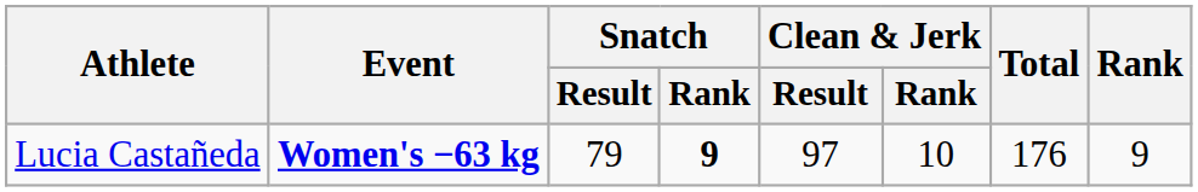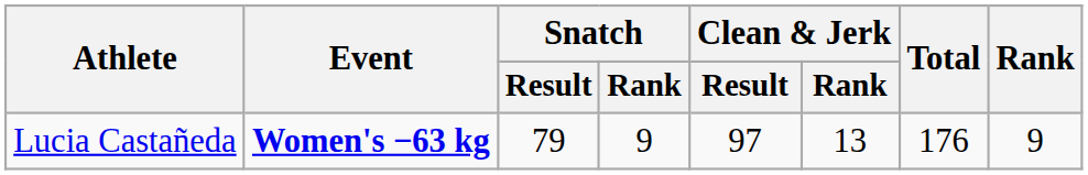 <table class="wikitable" style="font-size:90%">
 <tr>
 <th rowspan="2">Athlete</th>
 <th rowspan="2">Event</th>
 <th colspan="2">Snatch</th>
 <th colspan="2">Clean & Jerk</th>
 <th rowspan="2">Total</th>
 <th rowspan="2">Rank</th>
 </tr>
 <tr style="font-size:95%">
 <th>Result</th>
 <th>Rank</th>
 <th>Result</th>
 <th>Rank</th>
 </tr>
 <tr align=center>
 <td align=left><a href='#'>Lucia Castañeda</a></td>
 <td align=left><strong><a href='#'>Women's −63 kg</a></strong></td>
 <td>79</td>
-<td><strong>9</strong></td>
+<td>9</td>
 <td>97</td>
-<td>10</td>
+<td>13</td>
 <td>176</td>
 <td>9</td>
 </tr>
 </table>
